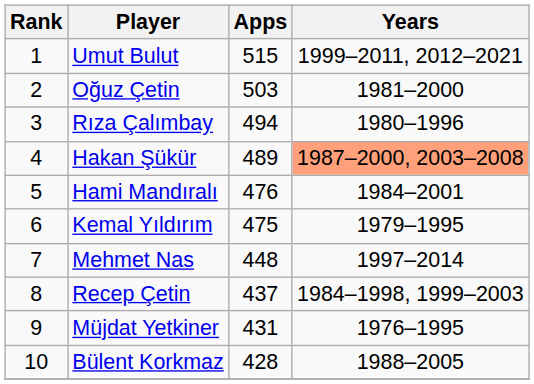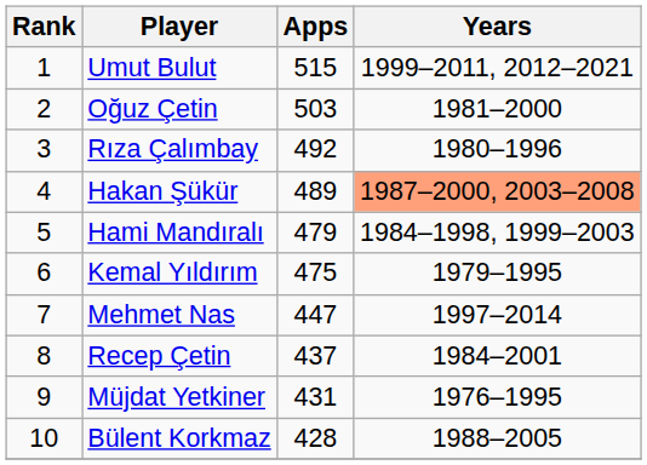 <table class="wikitable" style="text-align:center;margin-left:1em;float:left">
 <tr>
 <th>Rank</th>
 <th>Player</th>
 <th>Apps</th>
 <th>Years</th>
 </tr>
 <tr>
 <td>1</td>
 <td style="text-align:left;"><a href='#'>Umut Bulut</a></td>
 <td>515</td>
 <td>1999–2011, 2012–2021</td>
 </tr>
 <tr>
 <td>2</td>
 <td style="text-align:left;"><a href='#'>Oğuz Çetin</a></td>
 <td>503</td>
 <td>1981–2000</td>
 </tr>
 <tr>
 <td>3</td>
 <td style="text-align:left;"><a href='#'>Rıza Çalımbay</a></td>
-<td>494</td>
+<td>492</td>
 <td>1980–1996</td>
 </tr>
 <tr>
 <td>4</td>
 <td style="text-align:left;"><a href='#'>Hakan Şükür</a></td>
 <td>489</td>
 <td style="background: lightsalmon;">1987–2000, 2003–2008</td>
 </tr>
 <tr>
 <td>5</td>
 <td style="text-align:left;"><a href='#'>Hami Mandıralı</a></td>
-<td>476</td>
-<td>1984–2001</td>
+<td>479</td>
+<td>1984–1998, 1999–2003</td>
 </tr>
 <tr>
 <td>6</td>
 <td style="text-align:left;"><a href='#'>Kemal Yıldırım</a></td>
 <td>475</td>
 <td>1979–1995</td>
 </tr>
 <tr>
 <td>7</td>
 <td style="text-align:left;"><a href='#'>Mehmet Nas</a></td>
-<td>448</td>
+<td>447</td>
 <td>1997–2014</td>
 </tr>
 <tr>
 <td>8</td>
 <td style="text-align:left;"><a href='#'>Recep Çetin</a></td>
 <td>437</td>
-<td>1984–1998, 1999–2003</td>
+<td>1984–2001</td>
 </tr>
 <tr>
 <td>9</td>
 <td style="text-align:left;"><a href='#'>Müjdat Yetkiner</a></td>
 <td>431</td>
 <td>1976–1995</td>
 </tr>
 <tr>
 <td>10</td>
 <td style="text-align:left;"><a href='#'>Bülent Korkmaz</a></td>
 <td>428</td>
 <td>1988–2005</td>
 </tr>
 <tr>
 </tr>
 </table>
